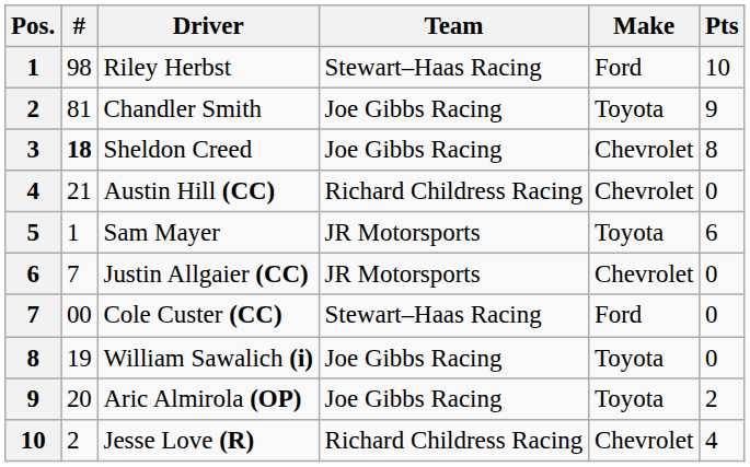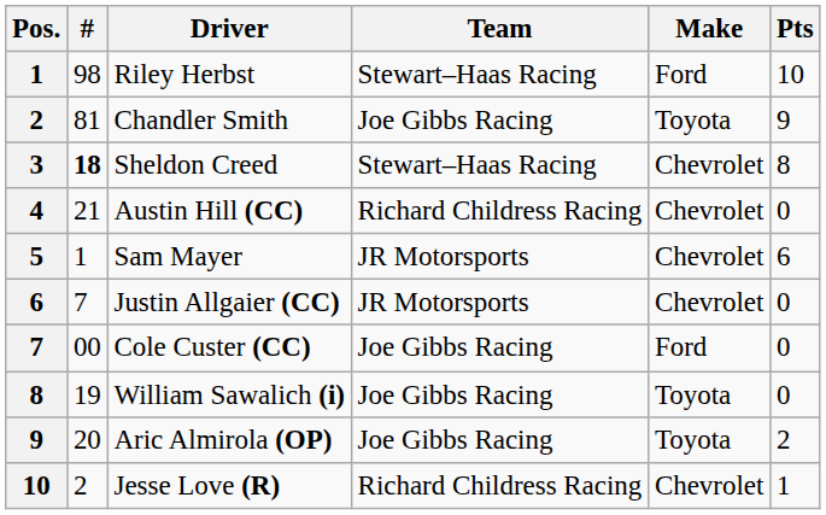 <table class="wikitable" style="font-size:95%">
 <tr>
 <th>Pos.</th>
 <th>#</th>
 <th>Driver</th>
 <th>Team</th>
 <th>Make</th>
 <th>Pts</th>
 </tr>
 <tr>
 <th>1</th>
 <td>98</td>
 <td>Riley Herbst</td>
 <td>Stewart–Haas Racing</td>
 <td>Ford</td>
 <td>10</td>
 </tr>
 <tr>
 <th>2</th>
 <td>81</td>
 <td>Chandler Smith</td>
 <td>Joe Gibbs Racing</td>
 <td>Toyota</td>
 <td>9</td>
 </tr>
 <tr>
 <th>3</th>
 <td><strong>18</strong></td>
 <td>Sheldon Creed</td>
-<td>Joe Gibbs Racing</td>
+<td>Stewart–Haas Racing</td>
 <td>Chevrolet</td>
 <td>8</td>
 </tr>
 <tr>
 <th>4</th>
 <td>21</td>
 <td>Austin Hill <strong>(CC)</strong></td>
 <td>Richard Childress Racing</td>
 <td>Chevrolet</td>
 <td>0</td>
 </tr>
 <tr>
 <th>5</th>
 <td>1</td>
 <td>Sam Mayer</td>
 <td>JR Motorsports</td>
-<td>Toyota</td>
+<td>Chevrolet</td>
 <td>6</td>
 </tr>
 <tr>
 <th>6</th>
 <td>7</td>
 <td>Justin Allgaier <strong>(CC)</strong></td>
 <td>JR Motorsports</td>
 <td>Chevrolet</td>
 <td>0</td>
 </tr>
 <tr>
 <th>7</th>
 <td>00</td>
 <td>Cole Custer <strong>(CC)</strong></td>
-<td>Stewart–Haas Racing</td>
+<td>Joe Gibbs Racing</td>
 <td>Ford</td>
 <td>0</td>
 </tr>
 <tr>
 <th>8</th>
 <td>19</td>
 <td>William Sawalich <strong>(i)</strong></td>
 <td>Joe Gibbs Racing</td>
 <td>Toyota</td>
 <td>0</td>
 </tr>
 <tr>
 <th>9</th>
 <td>20</td>
 <td>Aric Almirola <strong>(OP)</strong></td>
 <td>Joe Gibbs Racing</td>
 <td>Toyota</td>
 <td>2</td>
 </tr>
 <tr>
 <th>10</th>
 <td>2</td>
 <td>Jesse Love <strong>(R)</strong></td>
 <td>Richard Childress Racing</td>
 <td>Chevrolet</td>
-<td>4</td>
+<td>1</td>
 </tr>
 </table>
